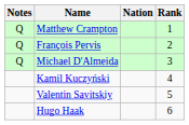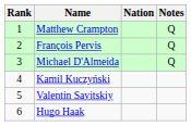 <table class="wikitable sortable" style="text-align:center">
 <tr>
-<th>Notes</th>
+<th>Rank</th>
 <th>Name</th>
 <th>Nation</th>
-<th>Rank</th>
+<th>Notes</th>
 </tr>
 <tr bgcolor=ccffcc>
-<td>Q</td>
+<td>1</td>
 <td align=left><a href='#'>Matthew Crampton</a></td>
 <td align=left></td>
-<td>1</td>
+<td>Q</td>
 </tr>
 <tr bgcolor=ccffcc>
-<td>Q</td>
+<td>2</td>
 <td align=left><a href='#'>François Pervis</a></td>
 <td align=left></td>
-<td>2</td>
+<td>Q</td>
 </tr>
 <tr bgcolor=ccffcc>
-<td>Q</td>
+<td>3</td>
 <td align=left><a href='#'>Michael D'Almeida</a></td>
 <td align=left></td>
-<td>3</td>
+<td>Q</td>
 </tr>
 <tr>
-<td></td>
+<td>4</td>
 <td align=left><a href='#'>Kamil Kuczyński</a></td>
 <td align=left></td>
-<td>4</td>
+<td></td>
 </tr>
 <tr>
-<td></td>
+<td>5</td>
 <td align=left><a href='#'>Valentin Savitskiy</a></td>
 <td align=left></td>
-<td>5</td>
+<td></td>
 </tr>
 <tr>
-<td></td>
+<td>6</td>
 <td align=left><a href='#'>Hugo Haak</a></td>
 <td align=left></td>
-<td>6</td>
+<td></td>
 </tr>
 </table>
